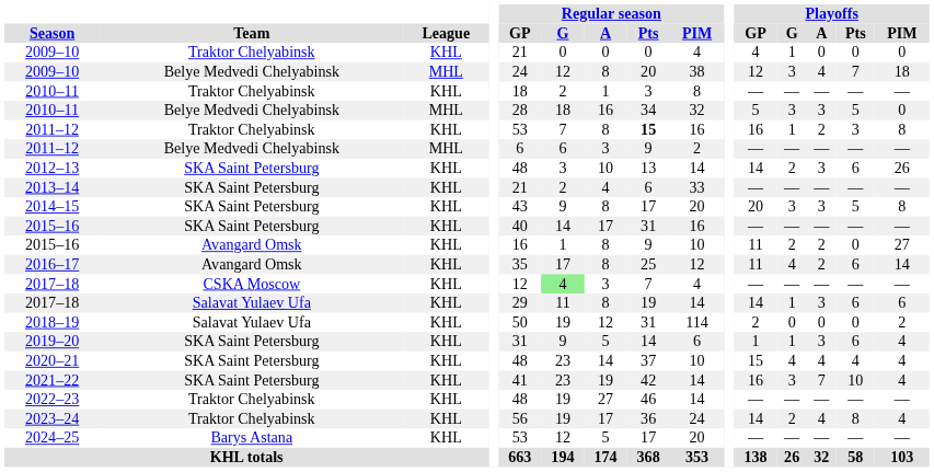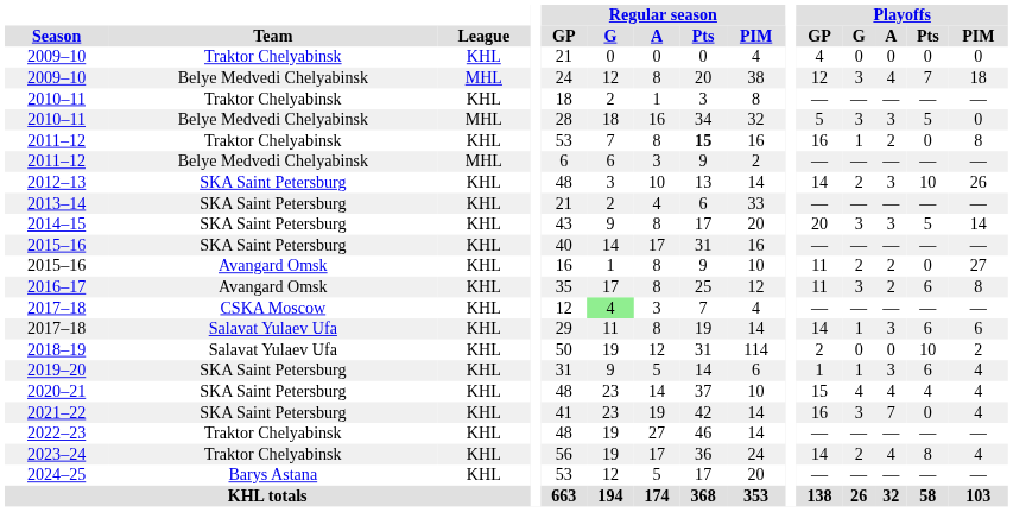 <table border="0" cellpadding="1" cellspacing="0" style="text-align:center; width:60em;">
 <tr style="background:#e0e0e0;">
 <th colspan="3"  bgcolor="#ffffff"> </th>
 <th rowspan="99" bgcolor="#ffffff"> </th>
 <th colspan="5"><a href='#'>Regular season</a></th>
 <th rowspan="99" bgcolor="#ffffff"> </th>
 <th colspan="5"><a href='#'>Playoffs</a></th>
 </tr>
 <tr style="background:#e0e0e0;">
 <th><a href='#'>Season</a></th>
 <th>Team</th>
 <th>League</th>
 <th>GP</th>
 <th><a href='#'>G</a></th>
 <th><a href='#'>A</a></th>
 <th><a href='#'>Pts</a></th>
 <th><a href='#'>PIM</a></th>
 <th>GP</th>
 <th>G</th>
 <th>A</th>
 <th>Pts</th>
 <th>PIM</th>
 </tr>
 <tr ALIGN="center">
 <td><a href='#'>2009–10</a></td>
 <td><a href='#'>Traktor Chelyabinsk</a></td>
 <td><a href='#'>KHL</a></td>
 <td>21</td>
 <td>0</td>
 <td>0</td>
 <td>0</td>
 <td>4</td>
 <td>4</td>
-<td>1</td>
+<td>0</td>
 <td>0</td>
 <td>0</td>
 <td>0</td>
 </tr>
 <tr ALIGN="center"  bgcolor="#f0f0f0">
 <td><a href='#'>2009–10</a></td>
 <td>Belye Medvedi Chelyabinsk</td>
 <td><a href='#'>MHL</a></td>
 <td>24</td>
 <td>12</td>
 <td>8</td>
 <td>20</td>
 <td>38</td>
 <td>12</td>
 <td>3</td>
 <td>4</td>
 <td>7</td>
 <td>18</td>
 </tr>
 <tr ALIGN="center">
 <td><a href='#'>2010–11</a></td>
 <td>Traktor Chelyabinsk</td>
 <td>KHL</td>
 <td>18</td>
 <td>2</td>
 <td>1</td>
 <td>3</td>
 <td>8</td>
 <td>—</td>
 <td>—</td>
 <td>—</td>
 <td>—</td>
 <td>—</td>
 </tr>
 <tr ALIGN="center" bgcolor="#f0f0f0">
 <td><a href='#'>2010–11</a></td>
 <td>Belye Medvedi Chelyabinsk</td>
 <td>MHL</td>
 <td>28</td>
 <td>18</td>
 <td>16</td>
 <td>34</td>
 <td>32</td>
 <td>5</td>
 <td>3</td>
 <td>3</td>
 <td>5</td>
 <td>0</td>
 </tr>
 <tr ALIGN="center">
 <td><a href='#'>2011–12</a></td>
 <td>Traktor Chelyabinsk</td>
 <td>KHL</td>
 <td>53</td>
 <td>7</td>
 <td>8</td>
 <td><strong>15</strong></td>
 <td>16</td>
 <td>16</td>
 <td>1</td>
 <td>2</td>
-<td>3</td>
+<td>0</td>
 <td>8</td>
 </tr>
 <tr ALIGN="center"  bgcolor="#f0f0f0">
 <td><a href='#'>2011–12</a></td>
 <td>Belye Medvedi Chelyabinsk</td>
 <td>MHL</td>
 <td>6</td>
 <td>6</td>
 <td>3</td>
 <td>9</td>
 <td>2</td>
 <td>—</td>
 <td>—</td>
 <td>—</td>
 <td>—</td>
 <td>—</td>
 </tr>
 <tr ALIGN="center">
 <td><a href='#'>2012–13</a></td>
 <td><a href='#'>SKA Saint Petersburg</a></td>
 <td>KHL</td>
 <td>48</td>
 <td>3</td>
 <td>10</td>
 <td>13</td>
 <td>14</td>
 <td>14</td>
 <td>2</td>
 <td>3</td>
-<td>6</td>
+<td>10</td>
 <td>26</td>
 </tr>
 <tr ALIGN="center"  bgcolor="#f0f0f0">
 <td><a href='#'>2013–14</a></td>
 <td>SKA Saint Petersburg</td>
 <td>KHL</td>
 <td>21</td>
 <td>2</td>
 <td>4</td>
 <td>6</td>
 <td>33</td>
 <td>—</td>
 <td>—</td>
 <td>—</td>
 <td>—</td>
 <td>—</td>
 </tr>
 <tr ALIGN="center">
 <td><a href='#'>2014–15</a></td>
 <td>SKA Saint Petersburg</td>
 <td>KHL</td>
 <td>43</td>
 <td>9</td>
 <td>8</td>
 <td>17</td>
 <td>20</td>
 <td>20</td>
 <td>3</td>
 <td>3</td>
 <td>5</td>
-<td>8</td>
+<td>14</td>
 </tr>
 <tr ALIGN="center"  bgcolor="#f0f0f0">
 <td><a href='#'>2015–16</a></td>
 <td>SKA Saint Petersburg</td>
 <td>KHL</td>
 <td>40</td>
 <td>14</td>
 <td>17</td>
 <td>31</td>
 <td>16</td>
 <td>—</td>
 <td>—</td>
 <td>—</td>
 <td>—</td>
 <td>—</td>
 </tr>
 <tr ALIGN="center">
 <td>2015–16</td>
 <td><a href='#'>Avangard Omsk</a></td>
 <td>KHL</td>
 <td>16</td>
 <td>1</td>
 <td>8</td>
 <td>9</td>
 <td>10</td>
 <td>11</td>
 <td>2</td>
 <td>2</td>
 <td>0</td>
 <td>27</td>
 </tr>
 <tr ALIGN="center"  bgcolor="#f0f0f0">
 <td><a href='#'>2016–17</a></td>
 <td>Avangard Omsk</td>
 <td>KHL</td>
 <td>35</td>
 <td>17</td>
 <td>8</td>
 <td>25</td>
 <td>12</td>
 <td>11</td>
-<td>4</td>
+<td>3</td>
 <td>2</td>
 <td>6</td>
-<td>14</td>
+<td>8</td>
 </tr>
 <tr ALIGN="center">
 <td><a href='#'>2017–18</a></td>
 <td><a href='#'>CSKA Moscow</a></td>
 <td>KHL</td>
 <td>12</td>
 <td style="background: lightgreen;">4</td>
 <td>3</td>
 <td>7</td>
 <td>4</td>
 <td>—</td>
 <td>—</td>
 <td>—</td>
 <td>—</td>
 <td>—</td>
 </tr>
 <tr ALIGN="center"  bgcolor="#f0f0f0">
 <td>2017–18</td>
 <td><a href='#'>Salavat Yulaev Ufa</a></td>
 <td>KHL</td>
 <td>29</td>
 <td>11</td>
 <td>8</td>
 <td>19</td>
 <td>14</td>
 <td>14</td>
 <td>1</td>
 <td>3</td>
 <td>6</td>
 <td>6</td>
 </tr>
 <tr ALIGN="center">
 <td><a href='#'>2018–19</a></td>
 <td>Salavat Yulaev Ufa</td>
 <td>KHL</td>
 <td>50</td>
 <td>19</td>
 <td>12</td>
 <td>31</td>
 <td>114</td>
 <td>2</td>
 <td>0</td>
 <td>0</td>
-<td>0</td>
+<td>10</td>
 <td>2</td>
 </tr>
 <tr ALIGN="center"  bgcolor="#f0f0f0">
 <td><a href='#'>2019–20</a></td>
 <td>SKA Saint Petersburg</td>
 <td>KHL</td>
 <td>31</td>
 <td>9</td>
 <td>5</td>
 <td>14</td>
 <td>6</td>
 <td>1</td>
 <td>1</td>
 <td>3</td>
 <td>6</td>
 <td>4</td>
 </tr>
 <tr ALIGN="center">
 <td><a href='#'>2020–21</a></td>
 <td>SKA Saint Petersburg</td>
 <td>KHL</td>
 <td>48</td>
 <td>23</td>
 <td>14</td>
 <td>37</td>
 <td>10</td>
 <td>15</td>
 <td>4</td>
 <td>4</td>
 <td>4</td>
 <td>4</td>
 </tr>
 <tr ALIGN="center"  bgcolor="#f0f0f0">
 <td><a href='#'>2021–22</a></td>
 <td>SKA Saint Petersburg</td>
 <td>KHL</td>
 <td>41</td>
 <td>23</td>
 <td>19</td>
 <td>42</td>
 <td>14</td>
 <td>16</td>
 <td>3</td>
 <td>7</td>
-<td>10</td>
+<td>0</td>
 <td>4</td>
 </tr>
 <tr ALIGN="center">
 <td><a href='#'>2022–23</a></td>
 <td>Traktor Chelyabinsk</td>
 <td>KHL</td>
 <td>48</td>
 <td>19</td>
 <td>27</td>
 <td>46</td>
 <td>14</td>
 <td>—</td>
 <td>—</td>
 <td>—</td>
 <td>—</td>
 <td>—</td>
 </tr>
 <tr ALIGN="center"  bgcolor="#f0f0f0">
 <td><a href='#'>2023–24</a></td>
 <td>Traktor Chelyabinsk</td>
 <td>KHL</td>
 <td>56</td>
 <td>19</td>
 <td>17</td>
 <td>36</td>
 <td>24</td>
 <td>14</td>
 <td>2</td>
 <td>4</td>
 <td>8</td>
 <td>4</td>
 </tr>
 <tr ALIGN="center">
 <td><a href='#'>2024–25</a></td>
 <td><a href='#'>Barys Astana</a></td>
 <td>KHL</td>
 <td>53</td>
 <td>12</td>
 <td>5</td>
 <td>17</td>
 <td>20</td>
 <td>—</td>
 <td>—</td>
 <td>—</td>
 <td>—</td>
 <td>—</td>
 </tr>
 <tr bgcolor="#e0e0e0">
 <th colspan="3">KHL totals</th>
 <th>663</th>
 <th>194</th>
 <th>174</th>
 <th>368</th>
 <th>353</th>
 <th>138</th>
 <th>26</th>
 <th>32</th>
 <th>58</th>
 <th>103</th>
 </tr>
 </table>
